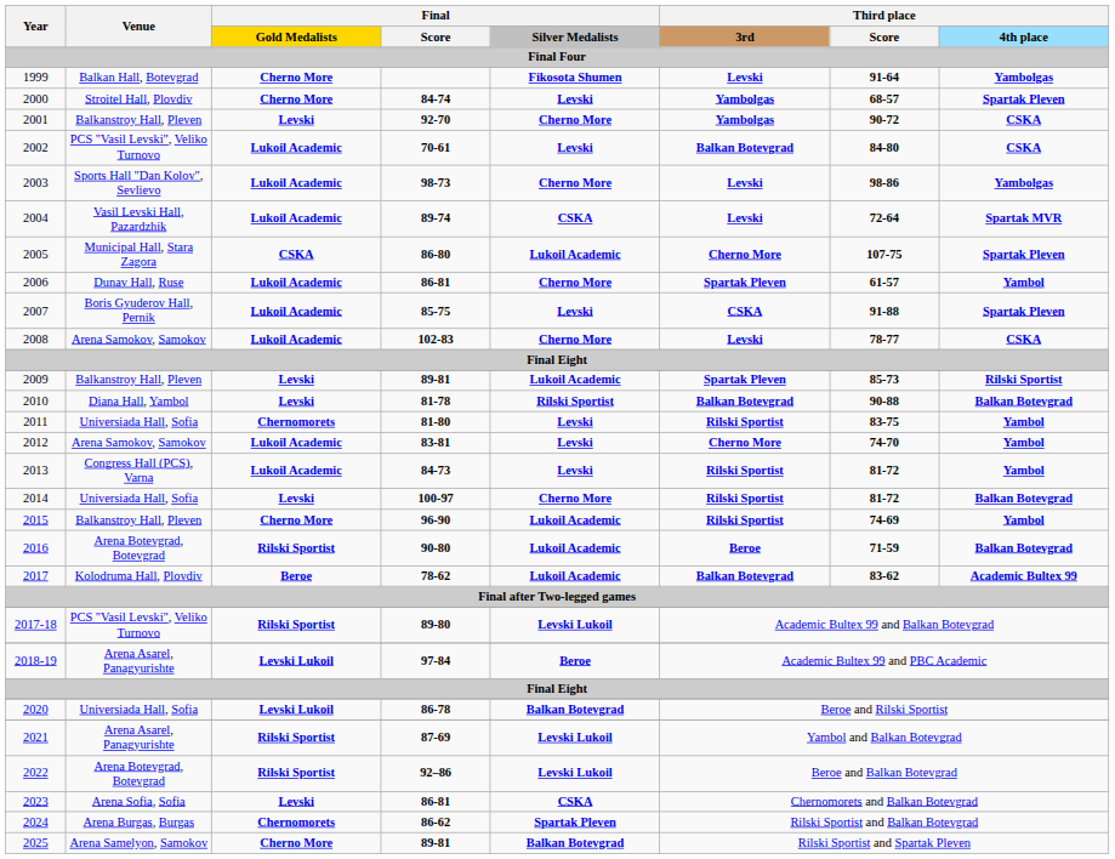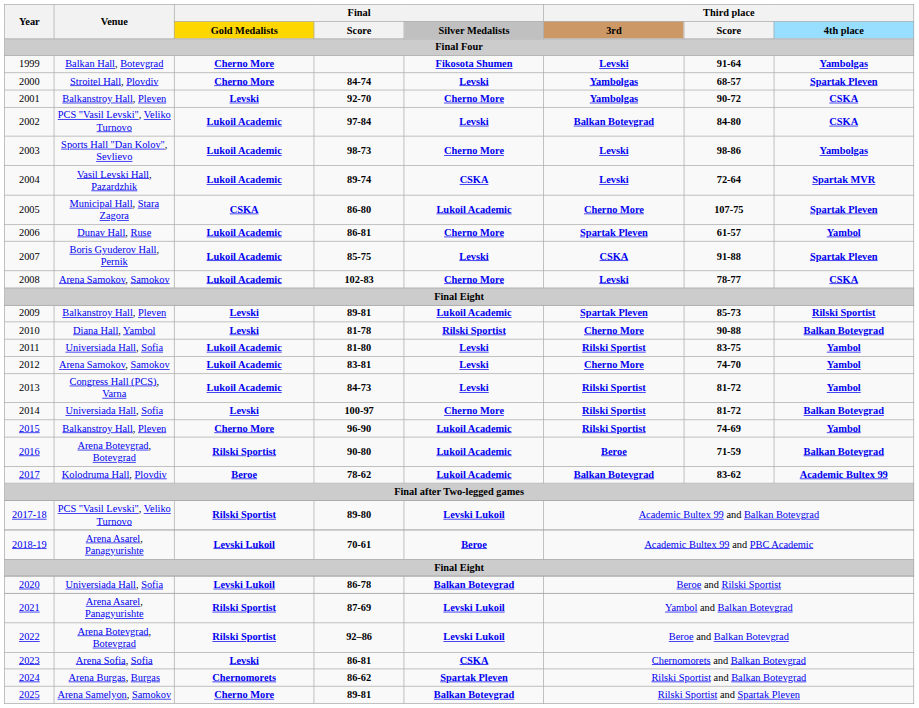 <table class="wikitable" style="font-size: 90%; text-align: center; width: 100%;">
 <tr>
 <th rowspan="2" width="5%">Year</th>
 <th rowspan="2" width="12%">Venue</th>
 <th colspan="3">Final</th>
 <th colspan="3">Third place</th>
 </tr>
 <tr bgcolor=#efefef>
 <th width=14% style="background:#ffd700">Gold Medalists</th>
 <th width=9%>Score</th>
 <th width=14% style="background:#c0c0c0">Silver Medalists</th>
 <th width=14% style="background:#cc9966">3rd</th>
 <th width=9%>Score</th>
 <th width=14% style="background:#97DEFF">4th place</th>
 </tr>
 <tr>
 <th scop=col colspan="8" style="background:#CCCCCC">Final Four</th>
 </tr>
 <tr align=center>
 <td>1999</td>
 <td><a href='#'>Balkan Hall</a>, <a href='#'>Botevgrad</a></td>
 <td><strong><a href='#'>Cherno More</a></strong></td>
 <td></td>
 <td><strong><a href='#'>Fikosota Shumen</a></strong></td>
 <td><strong><a href='#'>Levski</a></strong></td>
 <td><strong>91-64</strong></td>
 <td><strong><a href='#'>Yambolgas</a></strong></td>
 </tr>
 <tr align=center>
 <td>2000</td>
 <td><a href='#'>Stroitel Hall</a>, <a href='#'>Plovdiv</a></td>
 <td><strong><a href='#'>Cherno More</a></strong></td>
 <td><strong>84-74</strong></td>
 <td><strong><a href='#'>Levski</a></strong></td>
 <td><strong><a href='#'>Yambolgas</a></strong></td>
 <td><strong>68-57</strong></td>
 <td><strong><a href='#'>Spartak Pleven</a></strong></td>
 </tr>
 <tr align=center>
 <td>2001</td>
 <td><a href='#'>Balkanstroy Hall</a>, <a href='#'>Pleven</a></td>
 <td><strong><a href='#'>Levski</a></strong></td>
 <td><strong>92-70</strong></td>
 <td><strong><a href='#'>Cherno More</a></strong></td>
 <td><strong><a href='#'>Yambolgas</a></strong></td>
 <td><strong>90-72</strong></td>
 <td><strong><a href='#'>CSKA</a></strong></td>
 </tr>
 <tr align=center>
 <td>2002</td>
 <td><a href='#'>PCS "Vasil Levski"</a>, <a href='#'>Veliko Turnovo</a></td>
 <td><strong><a href='#'>Lukoil Academic</a></strong></td>
-<td><strong>70-61</strong></td>
+<td><strong>97-84</strong></td>
 <td><strong><a href='#'>Levski</a></strong></td>
 <td><strong><a href='#'>Balkan Botevgrad</a></strong></td>
 <td><strong>84-80</strong></td>
 <td><strong><a href='#'>CSKA</a></strong></td>
 </tr>
 <tr align=center>
 <td>2003</td>
 <td><a href='#'>Sports Hall "Dan Kolov"</a>, <a href='#'>Sevlievo</a></td>
 <td><strong><a href='#'>Lukoil Academic</a></strong></td>
 <td><strong>98-73</strong></td>
 <td><strong><a href='#'>Cherno More</a></strong></td>
 <td><strong><a href='#'>Levski</a></strong></td>
 <td><strong>98-86</strong></td>
 <td><strong><a href='#'>Yambolgas</a></strong></td>
 </tr>
 <tr align=center>
 <td>2004</td>
 <td><a href='#'>Vasil Levski Hall</a>, <a href='#'>Pazardzhik</a></td>
 <td><strong><a href='#'>Lukoil Academic</a></strong></td>
 <td><strong>89-74 </strong></td>
 <td><strong><a href='#'>CSKA</a></strong></td>
 <td><strong><a href='#'>Levski</a></strong></td>
 <td><strong>72-64</strong></td>
 <td><strong><a href='#'>Spartak MVR</a></strong></td>
 </tr>
 <tr align=center>
 <td>2005</td>
 <td><a href='#'>Municipal Hall</a>, <a href='#'>Stara Zagora</a></td>
 <td><strong><a href='#'>CSKA</a></strong></td>
 <td><strong>86-80 </strong></td>
 <td><strong><a href='#'>Lukoil Academic</a></strong></td>
 <td><strong><a href='#'>Cherno More</a></strong></td>
 <td><strong>107-75</strong></td>
 <td><strong><a href='#'>Spartak Pleven</a></strong></td>
 </tr>
 <tr align=center>
 <td>2006</td>
 <td><a href='#'>Dunav Hall</a>, <a href='#'>Ruse</a></td>
 <td><strong><a href='#'>Lukoil Academic</a></strong></td>
 <td><strong>86-81 </strong></td>
 <td><strong><a href='#'>Cherno More</a></strong></td>
 <td><strong><a href='#'>Spartak Pleven</a></strong></td>
 <td><strong>61-57</strong></td>
 <td><strong><a href='#'>Yambol</a></strong></td>
 </tr>
 <tr align=center>
 <td>2007</td>
 <td><a href='#'>Boris Gyuderov Hall</a>, <a href='#'>Pernik</a></td>
 <td><strong><a href='#'>Lukoil Academic</a></strong></td>
 <td><strong>85-75 </strong></td>
 <td><strong><a href='#'>Levski</a></strong></td>
 <td><strong><a href='#'>CSKA</a></strong></td>
 <td><strong>91-88</strong></td>
 <td><strong><a href='#'>Spartak Pleven</a></strong></td>
 </tr>
 <tr align=center>
 <td>2008</td>
 <td><a href='#'>Arena Samokov</a>, <a href='#'>Samokov</a></td>
 <td><strong><a href='#'>Lukoil Academic</a></strong></td>
 <td><strong>102-83 </strong></td>
 <td><strong><a href='#'>Cherno More</a></strong></td>
 <td><strong><a href='#'>Levski</a></strong></td>
 <td><strong>78-77</strong></td>
 <td><strong><a href='#'>CSKA</a></strong></td>
 </tr>
 <tr>
 <th scop=col colspan="8" style="background:#CCCCCC">Final Eight</th>
 </tr>
 <tr>
 </tr>
 <tr align=center>
 <td>2009</td>
 <td><a href='#'>Balkanstroy Hall</a>, <a href='#'>Pleven</a></td>
 <td><strong><a href='#'>Levski</a></strong></td>
 <td><strong>89-81 </strong></td>
 <td><strong><a href='#'>Lukoil Academic</a></strong></td>
 <td><strong><a href='#'>Spartak Pleven</a></strong></td>
 <td><strong>85-73</strong></td>
 <td><strong><a href='#'>Rilski Sportist</a></strong></td>
 </tr>
 <tr align=center>
 <td>2010</td>
 <td><a href='#'>Diana Hall</a>, <a href='#'>Yambol</a></td>
 <td><strong><a href='#'>Levski</a></strong></td>
 <td><strong>81-78 </strong></td>
 <td><strong><a href='#'>Rilski Sportist</a></strong></td>
-<td><strong><a href='#'>Balkan Botevgrad</a></strong></td>
+<td><strong><a href='#'>Cherno More</a></strong></td>
 <td><strong>90-88</strong></td>
 <td><strong><a href='#'>Balkan Botevgrad</a></strong></td>
 </tr>
 <tr align=center>
 <td>2011</td>
 <td><a href='#'>Universiada Hall</a>, <a href='#'>Sofia</a></td>
-<td><strong><a href='#'>Chernomorets</a></strong></td>
+<td><strong><a href='#'>Lukoil Academic</a></strong></td>
 <td><strong>81-80 </strong></td>
 <td><strong><a href='#'>Levski</a></strong></td>
 <td><strong><a href='#'>Rilski Sportist</a></strong></td>
 <td><strong>83-75</strong></td>
 <td><strong><a href='#'>Yambol</a></strong></td>
 </tr>
 <tr align=center>
 <td>2012</td>
 <td><a href='#'>Arena Samokov</a>, <a href='#'>Samokov</a></td>
 <td><strong><a href='#'>Lukoil Academic</a></strong></td>
 <td><strong>83-81 </strong></td>
 <td><strong><a href='#'>Levski</a></strong></td>
 <td><strong><a href='#'>Cherno More</a></strong></td>
 <td><strong>74-70</strong></td>
 <td><strong><a href='#'>Yambol</a></strong></td>
 </tr>
 <tr align=center>
 <td>2013</td>
 <td><a href='#'>Congress Hall (PCS)</a>, <a href='#'>Varna</a></td>
 <td><strong><a href='#'>Lukoil Academic</a></strong></td>
 <td><strong>84-73 </strong></td>
 <td><strong><a href='#'>Levski</a></strong></td>
 <td><strong><a href='#'>Rilski Sportist</a></strong></td>
 <td><strong>81-72</strong></td>
 <td><strong><a href='#'>Yambol</a></strong></td>
 </tr>
 <tr align=center>
 <td>2014</td>
 <td><a href='#'>Universiada Hall</a>, <a href='#'>Sofia</a></td>
 <td><strong><a href='#'>Levski</a></strong></td>
 <td><strong>100-97 </strong></td>
 <td><strong><a href='#'>Cherno More</a></strong></td>
 <td><strong><a href='#'>Rilski Sportist</a></strong></td>
 <td><strong>81-72</strong></td>
 <td><strong><a href='#'>Balkan Botevgrad</a></strong></td>
 </tr>
 <tr align=center>
 <td><a href='#'>2015</a></td>
 <td><a href='#'>Balkanstroy Hall</a>, <a href='#'>Pleven</a></td>
 <td><strong><a href='#'>Cherno More</a></strong></td>
 <td><strong>96-90 </strong></td>
 <td><strong><a href='#'>Lukoil Academic</a></strong></td>
 <td><strong><a href='#'>Rilski Sportist</a></strong></td>
 <td><strong>74-69</strong></td>
 <td><strong><a href='#'>Yambol</a></strong></td>
 </tr>
 <tr align=center>
 <td><a href='#'>2016</a></td>
 <td><a href='#'>Arena Botevgrad</a>, <a href='#'>Botevgrad</a></td>
 <td><strong><a href='#'>Rilski Sportist</a></strong></td>
 <td><strong>90-80</strong></td>
 <td><strong><a href='#'>Lukoil Academic</a></strong></td>
 <td><strong><a href='#'>Beroe</a></strong></td>
 <td><strong>71-59</strong></td>
 <td><strong><a href='#'>Balkan Botevgrad</a></strong></td>
 </tr>
 <tr align=center>
 <td><a href='#'>2017</a></td>
 <td><a href='#'>Kolodruma Hall</a>, <a href='#'>Plovdiv</a></td>
 <td><strong><a href='#'>Beroe</a></strong></td>
 <td><strong>78-62</strong></td>
 <td><strong><a href='#'>Lukoil Academic</a></strong></td>
 <td><strong><a href='#'>Balkan Botevgrad</a></strong></td>
 <td><strong>83-62</strong></td>
 <td><strong><a href='#'>Academic Bultex 99</a> </strong></td>
 </tr>
 <tr>
 <th scop=col colspan="8" style="background:#CCCCCC">Final after Two-legged games</th>
 </tr>
 <tr>
 </tr>
 <tr align=center>
 <td><a href='#'>2017-18</a></td>
 <td><a href='#'>PCS "Vasil Levski"</a>, <a href='#'>Veliko Turnovo</a></td>
 <td><strong><a href='#'>Rilski Sportist</a></strong></td>
 <td><strong>89-80</strong></td>
 <td><strong><a href='#'>Levski Lukoil</a> </strong></td>
 <td colspan=3><a href='#'>Academic Bultex 99</a> and <a href='#'>Balkan Botevgrad</a></td>
 </tr>
 <tr>
 </tr>
 <tr align=center>
 <td><a href='#'>2018-19</a></td>
 <td><a href='#'>Arena Asarel</a>, <a href='#'>Panagyurishte</a></td>
 <td><strong><a href='#'>Levski Lukoil</a> </strong></td>
-<td><strong>97-84</strong></td>
+<td><strong>70-61</strong></td>
 <td><strong><a href='#'>Beroe</a> </strong></td>
 <td colspan=3><a href='#'>Academic Bultex 99</a> and <a href='#'>PBC Academic</a></td>
 </tr>
 <tr>
 <th scop=col colspan="8" style="background:#CCCCCC">Final Eight</th>
 </tr>
 <tr>
 </tr>
 <tr align=center>
 <td><a href='#'>2020</a></td>
 <td><a href='#'>Universiada Hall</a>, <a href='#'>Sofia</a></td>
 <td><strong><a href='#'>Levski Lukoil</a> </strong></td>
 <td><strong>86-78</strong></td>
 <td><strong><a href='#'>Balkan Botevgrad</a></strong></td>
 <td colspan=3><a href='#'>Beroe</a> and <a href='#'>Rilski Sportist</a></td>
 </tr>
 <tr>
 </tr>
 <tr align=center>
 <td><a href='#'>2021</a></td>
 <td><a href='#'>Arena Asarel</a>, <a href='#'>Panagyurishte</a></td>
 <td><strong><a href='#'>Rilski Sportist</a></strong></td>
 <td><strong>87-69</strong></td>
 <td><strong><a href='#'>Levski Lukoil</a> </strong></td>
 <td colspan=3><a href='#'>Yambol</a> and <a href='#'>Balkan Botevgrad</a></td>
 </tr>
 <tr>
 <td><a href='#'>2022</a></td>
 <td><a href='#'>Arena Botevgrad</a>, <a href='#'>Botevgrad</a></td>
 <td><strong><a href='#'>Rilski Sportist</a></strong></td>
 <td><strong>92–86</strong></td>
 <td><strong><a href='#'>Levski Lukoil</a> </strong></td>
 <td colspan="3"><a href='#'>Beroe</a> and <a href='#'>Balkan Botevgrad</a></td>
 </tr>
 <tr>
 <td><a href='#'>2023</a></td>
 <td><a href='#'>Arena Sofia</a>, <a href='#'>Sofia</a></td>
 <td><strong><a href='#'>Levski</a></strong></td>
 <td><strong>86-81</strong></td>
 <td><strong><a href='#'>CSKA</a></strong></td>
 <td colspan="3"><a href='#'>Chernomorets</a> and <a href='#'>Balkan Botevgrad</a></td>
 </tr>
 <tr>
 <td><a href='#'>2024</a></td>
 <td><a href='#'>Arena Burgas</a>, <a href='#'>Burgas</a></td>
 <td><strong><a href='#'>Chernomorets</a></strong></td>
 <td><strong>86-62</strong></td>
 <td><strong><a href='#'>Spartak Pleven</a></strong></td>
 <td colspan="3"><a href='#'>Rilski Sportist</a> and <a href='#'>Balkan Botevgrad</a></td>
 </tr>
 <tr>
 <td><a href='#'>2025</a></td>
 <td><a href='#'>Arena Samelyon</a>, <a href='#'>Samokov</a></td>
 <td><strong><a href='#'>Cherno More</a></strong></td>
 <td><strong>89-81</strong></td>
 <td><strong><a href='#'>Balkan Botevgrad</a></strong></td>
 <td colspan="3"><a href='#'>Rilski Sportist</a> and <a href='#'>Spartak Pleven</a></td>
 </tr>
 </table>
